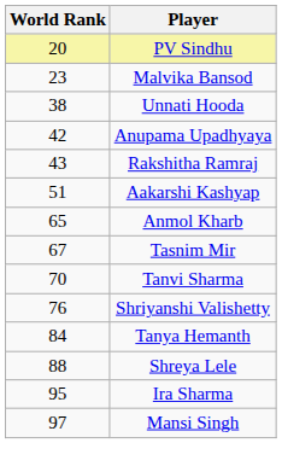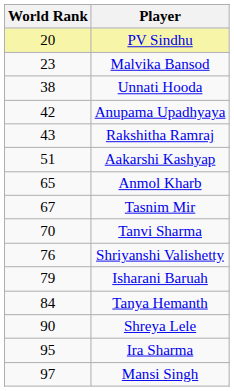 <table class="wikitable sortable" style="text-align:center;">
 <tr>
 <th>World Rank</th>
 <th>Player</th>
 </tr>
 <tr style="background:#f7f6a8">
 <td>20</td>
 <td><a href='#'>PV Sindhu</a></td>
 </tr>
 <tr>
 <td>23</td>
 <td><a href='#'>Malvika Bansod</a></td>
 </tr>
 <tr>
 <td>38</td>
 <td><a href='#'>Unnati Hooda</a></td>
 </tr>
 <tr>
 <td>42</td>
 <td><a href='#'>Anupama Upadhyaya</a></td>
 </tr>
 <tr>
 <td>43</td>
 <td><a href='#'>Rakshitha Ramraj</a></td>
 </tr>
 <tr>
 <td>51</td>
 <td><a href='#'>Aakarshi Kashyap</a></td>
 </tr>
 <tr>
 <td>65</td>
 <td><a href='#'>Anmol Kharb</a></td>
 </tr>
 <tr>
 <td>67</td>
 <td><a href='#'>Tasnim Mir</a></td>
 </tr>
 <tr>
 <td>70</td>
 <td><a href='#'>Tanvi Sharma</a></td>
 </tr>
 <tr>
 <td>76</td>
 <td><a href='#'>Shriyanshi Valishetty</a></td>
 </tr>
 <tr>
+<td>79</td>
+<td><a href='#'>Isharani Baruah</a></td>
+</tr>
+<tr>
 <td>84</td>
 <td><a href='#'>Tanya Hemanth</a></td>
 </tr>
 <tr>
-<td>88</td>
+<td>90</td>
 <td><a href='#'>Shreya Lele</a></td>
 </tr>
 <tr>
 <td>95</td>
 <td><a href='#'>Ira Sharma</a></td>
 </tr>
 <tr>
 <td>97</td>
 <td><a href='#'>Mansi Singh</a></td>
 </tr>
 </table>
